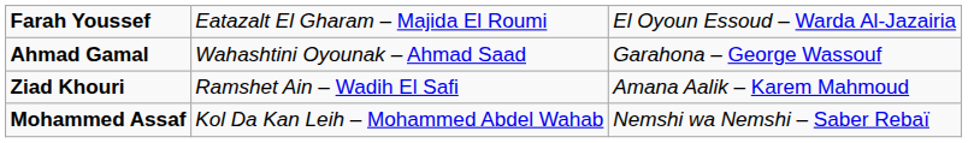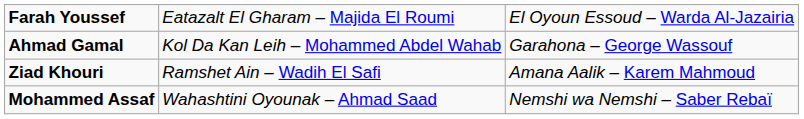 <table class="wikitable">
 <tr>
 <td><strong>Farah Youssef</strong></td>
 <td><em>Eatazalt El Gharam</em> – <a href='#'>Majida El Roumi</a></td>
 <td><em>El Oyoun Essoud</em> – <a href='#'>Warda Al-Jazairia</a></td>
 </tr>
 <tr>
 <td><strong>Ahmad Gamal</strong></td>
-<td><em>Wahashtini Oyounak</em> – <a href='#'>Ahmad Saad</a></td>
+<td><em>Kol Da Kan Leih</em> – <a href='#'>Mohammed Abdel Wahab</a></td>
 <td><em>Garahona</em> – <a href='#'>George Wassouf</a></td>
 </tr>
 <tr>
 <td><strong>Ziad Khouri</strong></td>
 <td><em>Ramshet Ain</em> – <a href='#'>Wadih El Safi</a></td>
 <td><em>Amana Aalik</em> – <a href='#'>Karem Mahmoud</a></td>
 </tr>
 <tr>
 <td><strong>Mohammed Assaf</strong></td>
-<td><em>Kol Da Kan Leih</em> – <a href='#'>Mohammed Abdel Wahab</a></td>
+<td><em>Wahashtini Oyounak</em> – <a href='#'>Ahmad Saad</a></td>
 <td><em>Nemshi wa Nemshi</em> – <a href='#'>Saber Rebaï</a></td>
 </tr>
 </table>
